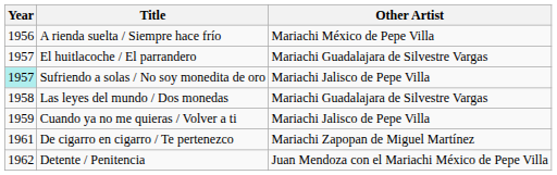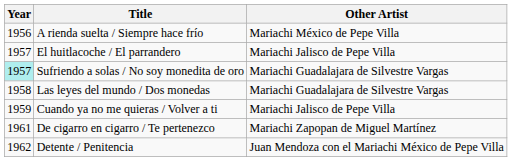 <table class="wikitable">
 <tr>
 <th colspan="1">Year</th>
 <th colspan="1">Title</th>
 <th colspan="1">Other Artist</th>
 </tr>
 <tr>
 <td>1956</td>
 <td><bdi>A rienda suelta / Siempre hace frío</bdi></td>
 <td><bdi>Mariachi México de Pepe Villa</bdi></td>
 </tr>
 <tr>
 <td>1957</td>
 <td><bdi>El huitlacoche / El parrandero</bdi></td>
-<td><bdi>Mariachi Guadalajara de Silvestre Vargas</bdi></td>
+<td><bdi>Mariachi Jalisco de Pepe Villa</bdi></td>
 </tr>
 <tr>
 <td style="background: paleturquoise;">1957</td>
 <td><bdi>Sufriendo a solas / No soy monedita de oro</bdi></td>
-<td><bdi>Mariachi Jalisco de Pepe Villa</bdi></td>
+<td><bdi>Mariachi Guadalajara de Silvestre Vargas</bdi></td>
 </tr>
 <tr>
 <td>1958</td>
 <td><bdi>Las leyes del mundo / Dos monedas</bdi></td>
 <td><bdi>Mariachi Guadalajara de Silvestre Vargas</bdi></td>
 </tr>
 <tr>
 <td>1959</td>
 <td><bdi>Cuando ya no me quieras / Volver a ti</bdi></td>
 <td><bdi>Mariachi Jalisco de Pepe Villa</bdi></td>
 </tr>
 <tr>
 <td>1961</td>
 <td><bdi>De cigarro en cigarro / Te pertenezco</bdi></td>
 <td><bdi>Mariachi Zapopan de Miguel Martínez</bdi></td>
 </tr>
 <tr>
 <td>1962</td>
 <td><bdi>Detente / Penitencia</bdi></td>
 <td><bdi>Juan Mendoza</bdi> con el <bdi>Mariachi México de Pepe Villa</bdi></td>
 </tr>
 </table>
